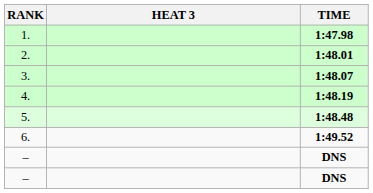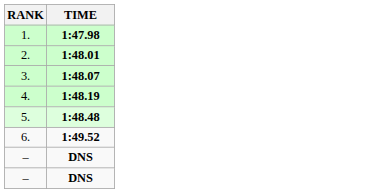 <table class="wikitable" style="border-collapse: collapse; font-size: 90%;">
 <tr>
 <th>RANK</th>
-<th style="width: 20em">HEAT 3</th>
 <th style="width: 5em">TIME</th>
 </tr>
 <tr style="background:#ccffcc;">
 <td align="center">1.</td>
-<td></td>
 <td align="center"><strong>1:47.98</strong></td>
 </tr>
 <tr style="background:#ccffcc;">
 <td align="center">2.</td>
-<td></td>
 <td align="center"><strong>1:48.01</strong></td>
 </tr>
 <tr style="background:#ccffcc;">
 <td align="center">3.</td>
-<td></td>
 <td align="center"><strong>1:48.07</strong></td>
 </tr>
 <tr style="background:#ccffcc;">
 <td align="center">4.</td>
-<td></td>
 <td align="center"><strong>1:48.19</strong></td>
 </tr>
 <tr style="background:#ddffdd;">
 <td align="center">5.</td>
-<td></td>
 <td align="center"><strong>1:48.48</strong></td>
 </tr>
 <tr>
 <td align="center">6.</td>
-<td></td>
 <td align="center"><strong>1:49.52</strong></td>
 </tr>
 <tr>
 <td align="center">–</td>
-<td></td>
 <td align="center"><strong>DNS</strong></td>
 </tr>
 <tr>
 <td align="center">–</td>
-<td></td>
 <td align="center"><strong>DNS</strong></td>
 </tr>
 </table>
